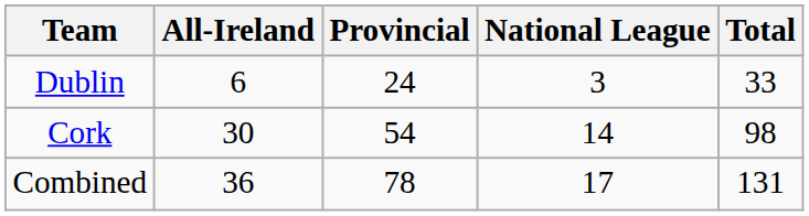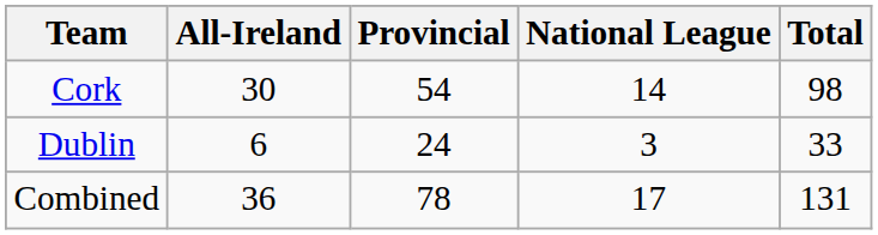 <table class="wikitable" style="text-align:center;">
 <tr>
 <th>Team</th>
 <th>All-Ireland</th>
 <th>Provincial</th>
 <th>National League</th>
 <th>Total</th>
-</tr>
-<tr>
-<td><a href='#'>Dublin</a></td>
-<td>6</td>
-<td>24</td>
-<td>3</td>
-<td>33</td>
 </tr>
 <tr |>
 <td><a href='#'>Cork</a></td>
 <td>30</td>
 <td>54</td>
 <td>14</td>
 <td>98</td>
 </tr>
 <tr>
+<td><a href='#'>Dublin</a></td>
+<td>6</td>
+<td>24</td>
+<td>3</td>
+<td>33</td>
+</tr>
+<tr>
 <td>Combined</td>
 <td>36</td>
 <td>78</td>
 <td>17</td>
 <td>131</td>
 </tr>
 </table>
